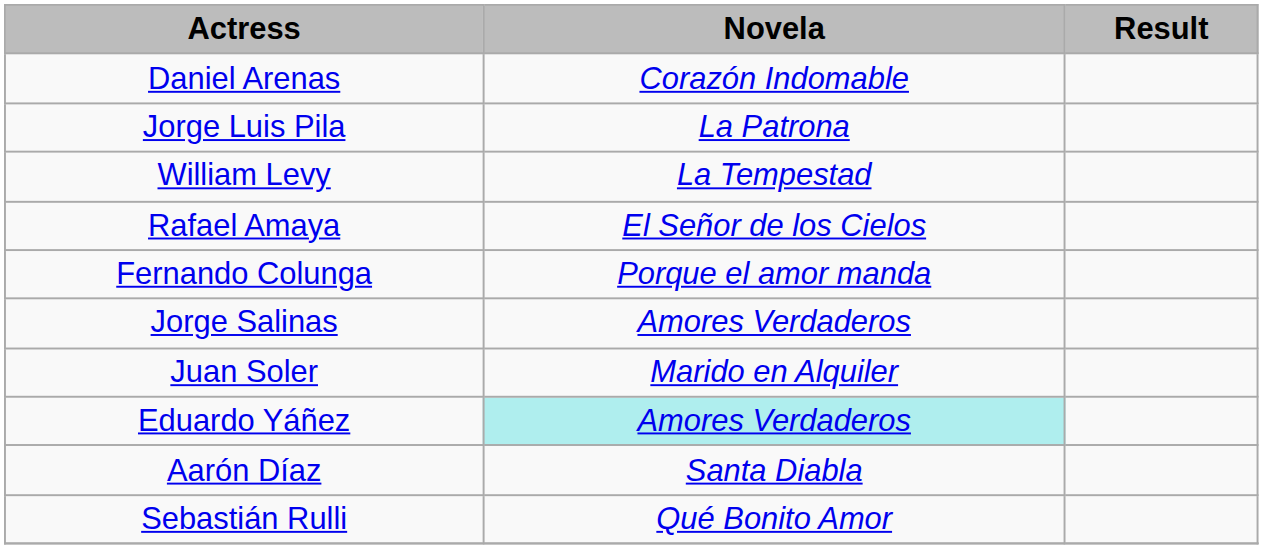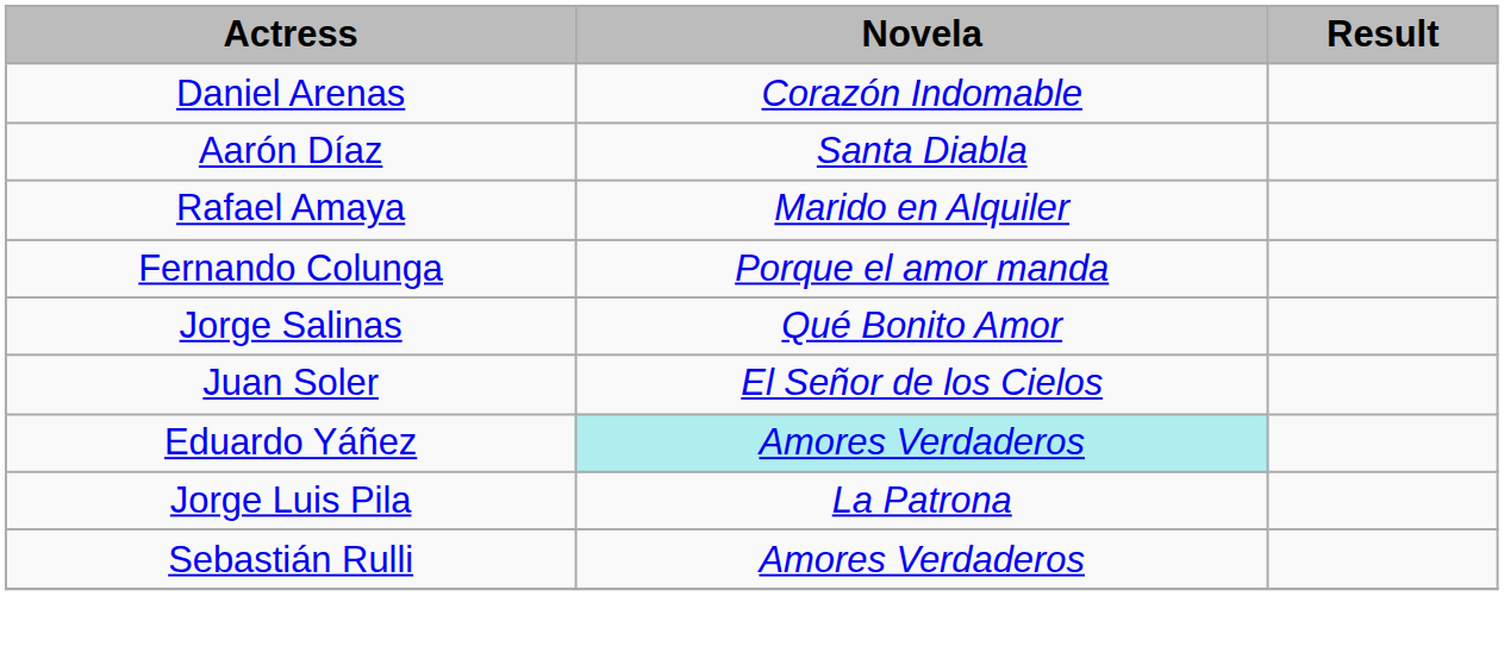 <table class="wikitable" width=650px>
 <tr style="text-align: center; top">
 <th style="background:#bcbcbc;">Actress</th>
 <th style="background:#bcbcbc;">Novela</th>
 <th style="background:#bcbcbc;">Result</th>
 </tr>
 <tr style="text-align: center; top">
 <td><a href='#'>Daniel Arenas</a></td>
 <td><em><a href='#'>Corazón Indomable</a></em></td>
 <td></td>
 </tr>
 <tr style="text-align: center; top">
-<td><a href='#'>Jorge Luis Pila</a></td>
-<td><em><a href='#'>La Patrona</a></em></td>
-<td></td>
-</tr>
-<tr style="text-align: center; top">
-<td><a href='#'>William Levy</a></td>
-<td><em><a href='#'>La Tempestad</a></em></td>
+<td><a href='#'>Aarón Díaz</a></td>
+<td><em><a href='#'>Santa Diabla</a></em></td>
 <td></td>
 </tr>
 <tr style="text-align: center; top">
 <td><a href='#'>Rafael Amaya</a></td>
-<td><em><a href='#'>El Señor de los Cielos</a></em></td>
+<td><em><a href='#'>Marido en Alquiler</a></em></td>
 <td></td>
 </tr>
 <tr style="text-align: center; top">
 <td><a href='#'>Fernando Colunga</a></td>
 <td><em><a href='#'>Porque el amor manda</a></em></td>
 <td></td>
 </tr>
 <tr style="text-align: center; top">
 <td><a href='#'>Jorge Salinas</a></td>
-<td><em><a href='#'>Amores Verdaderos</a></em></td>
+<td><em><a href='#'>Qué Bonito Amor</a></em></td>
 <td></td>
 </tr>
 <tr style="text-align: center; top">
 <td><a href='#'>Juan Soler</a></td>
-<td><em><a href='#'>Marido en Alquiler</a></em></td>
+<td><em><a href='#'>El Señor de los Cielos</a></em></td>
 <td></td>
 </tr>
 <tr style="text-align: center; top">
 <td><a href='#'>Eduardo Yáñez</a></td>
 <td style="background: paleturquoise;"><em><a href='#'>Amores Verdaderos</a></em></td>
 <td></td>
 </tr>
 <tr style="text-align: center; top">
-<td><a href='#'>Aarón Díaz</a></td>
-<td><em><a href='#'>Santa Diabla</a></em></td>
+<td><a href='#'>Jorge Luis Pila</a></td>
+<td><em><a href='#'>La Patrona</a></em></td>
 <td></td>
 </tr>
 <tr style="text-align: center; top">
 <td><a href='#'>Sebastián Rulli</a></td>
-<td><em><a href='#'>Qué Bonito Amor</a></em></td>
+<td><em><a href='#'>Amores Verdaderos</a></em></td>
 <td></td>
 </tr>
 <tr style="text-align: center; top">
 </tr>
 </table>
